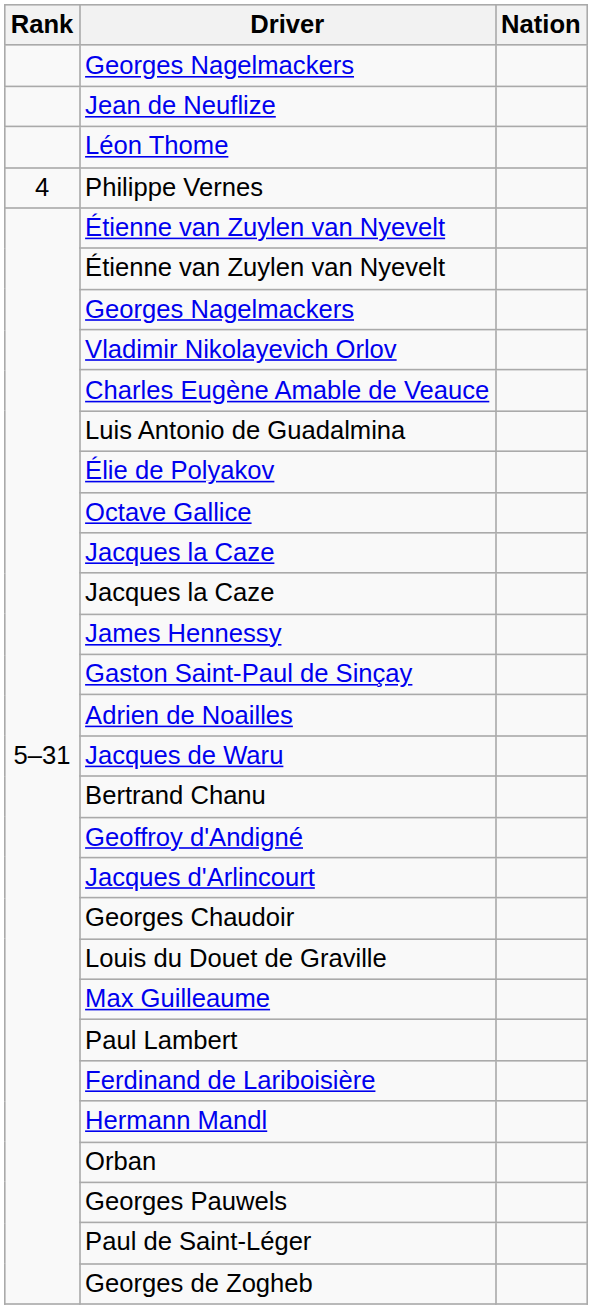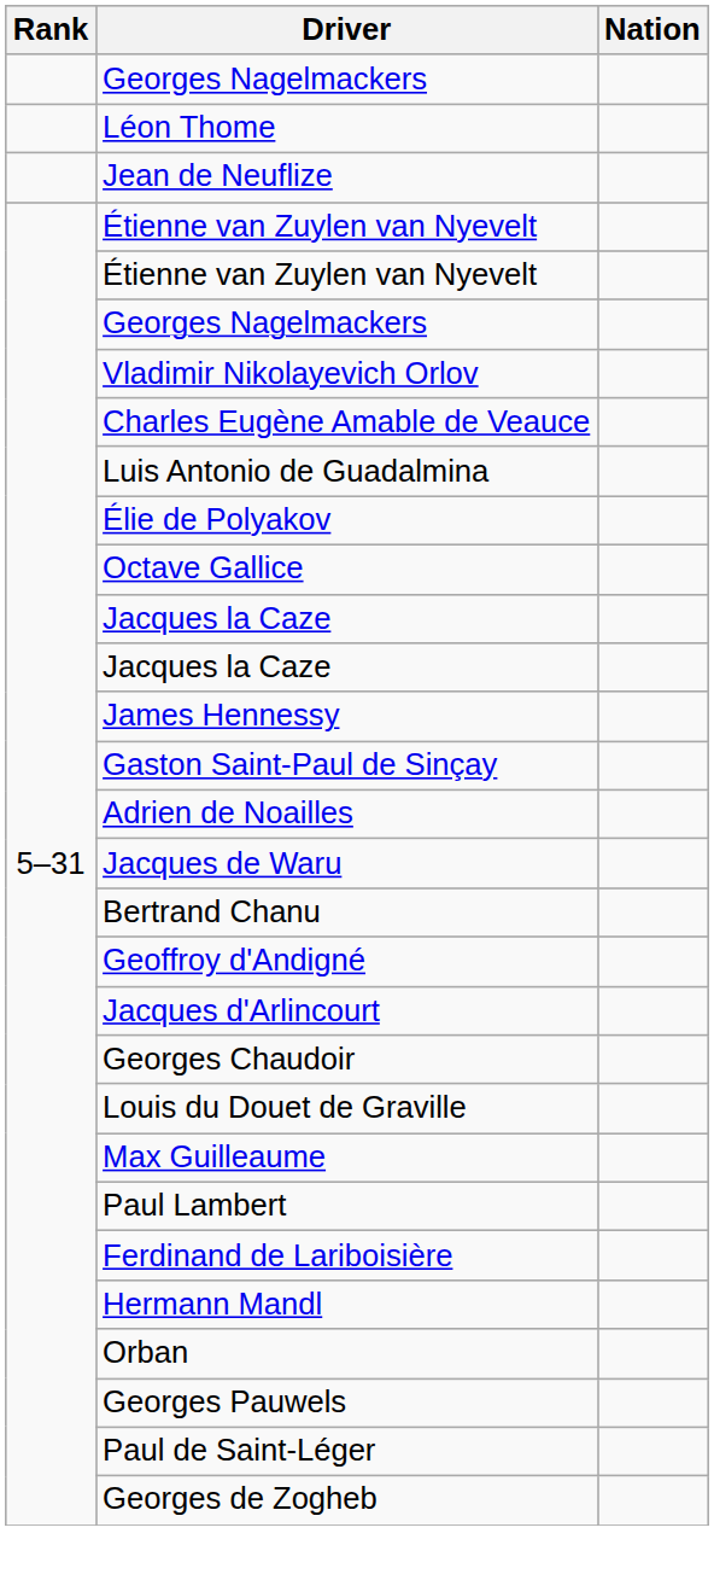 <table class="wikitable sortable" style="text-align:center">
 <tr>
 <th>Rank</th>
 <th>Driver</th>
 <th>Nation</th>
 </tr>
 <tr>
 <td></td>
 <td align=left><a href='#'>Georges Nagelmackers</a></td>
 <td align=left></td>
 </tr>
 <tr>
 <td></td>
-<td align=left><a href='#'>Jean de Neuflize</a></td>
+<td align=left><a href='#'>Léon Thome</a></td>
 <td align=left></td>
 </tr>
 <tr>
 <td></td>
-<td align=left><a href='#'>Léon Thome</a></td>
-<td align=left></td>
-</tr>
-<tr>
-<td>4</td>
-<td align=left>Philippe Vernes</td>
+<td align=left><a href='#'>Jean de Neuflize</a></td>
 <td align=left></td>
 </tr>
 <tr>
 <td rowspan=27>5–31</td>
 <td align=left><a href='#'>Étienne van Zuylen van Nyevelt</a></td>
 <td align=left></td>
 </tr>
 <tr>
 <td align=left>Étienne van Zuylen van Nyevelt</td>
 <td align=left></td>
 </tr>
 <tr>
 <td align=left><a href='#'>Georges Nagelmackers</a></td>
 <td align=left></td>
 </tr>
 <tr>
 <td align=left><a href='#'>Vladimir Nikolayevich Orlov</a></td>
 <td align=left></td>
 </tr>
 <tr>
 <td align=left><a href='#'>Charles Eugène Amable de Veauce</a></td>
 <td align=left></td>
 </tr>
 <tr>
 <td align=left>Luis Antonio de Guadalmina</td>
 <td align=left></td>
 </tr>
 <tr>
 <td align=left><a href='#'>Élie de Polyakov</a></td>
 <td align=left></td>
 </tr>
 <tr>
 <td align=left><a href='#'>Octave Gallice</a></td>
 <td align=left></td>
 </tr>
 <tr>
 <td align=left><a href='#'>Jacques la Caze</a></td>
 <td align=left></td>
 </tr>
 <tr>
 <td align=left>Jacques la Caze</td>
 <td align=left></td>
 </tr>
 <tr>
 <td align=left><a href='#'>James Hennessy</a></td>
 <td align=left></td>
 </tr>
 <tr>
 <td align=left><a href='#'>Gaston Saint-Paul de Sinçay</a></td>
 <td align=left></td>
 </tr>
 <tr>
 <td align=left><a href='#'>Adrien de Noailles</a></td>
 <td align=left></td>
 </tr>
 <tr>
 <td align=left><a href='#'>Jacques de Waru</a></td>
 <td align=left></td>
 </tr>
 <tr>
 <td align=left>Bertrand Chanu</td>
 <td align=left></td>
 </tr>
 <tr>
 <td align=left><a href='#'>Geoffroy d'Andigné</a></td>
 <td align=left></td>
 </tr>
 <tr>
 <td align=left><a href='#'>Jacques d'Arlincourt</a></td>
 <td align=left></td>
 </tr>
 <tr>
 <td align=left>Georges Chaudoir</td>
 <td align=left></td>
 </tr>
 <tr>
 <td align=left>Louis du Douet de Graville</td>
 <td align=left></td>
 </tr>
 <tr>
 <td align=left><a href='#'>Max Guilleaume</a></td>
 <td align=left></td>
 </tr>
 <tr>
 <td align=left>Paul Lambert</td>
 <td align=left></td>
 </tr>
 <tr>
 <td align=left><a href='#'>Ferdinand de Lariboisière</a></td>
 <td align=left></td>
 </tr>
 <tr>
 <td align=left><a href='#'>Hermann Mandl</a></td>
 <td align=left></td>
 </tr>
 <tr>
 <td align=left>Orban</td>
 <td align=left></td>
 </tr>
 <tr>
 <td align=left>Georges Pauwels</td>
 <td align=left></td>
 </tr>
 <tr>
 <td align=left>Paul de Saint-Léger</td>
 <td align=left></td>
 </tr>
 <tr>
 <td align=left>Georges de Zogheb</td>
 <td align=left></td>
 </tr>
 </table>
